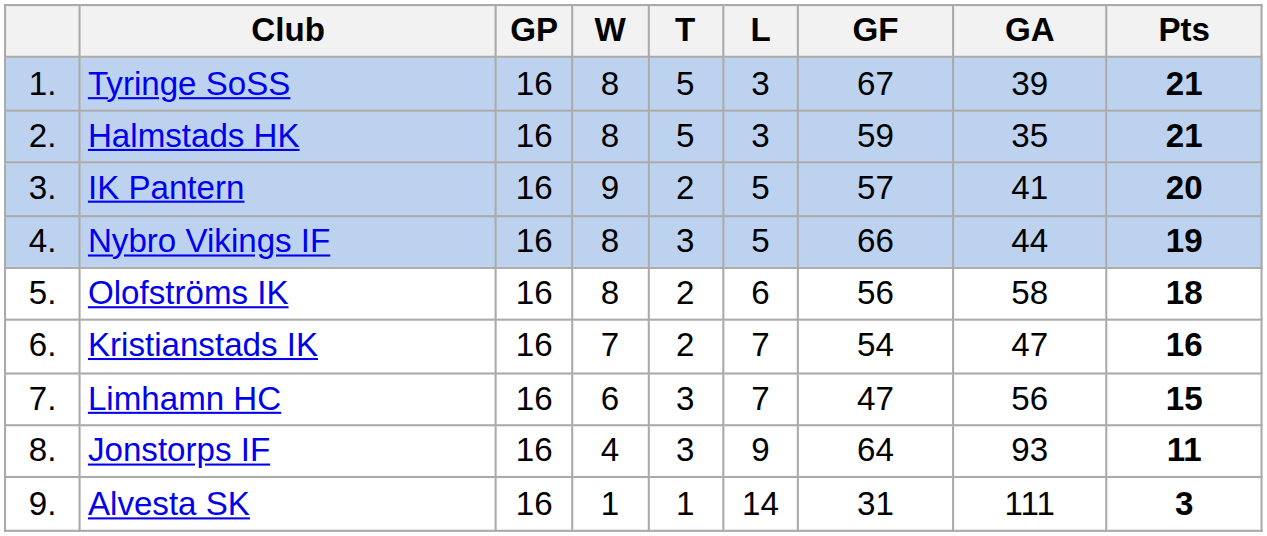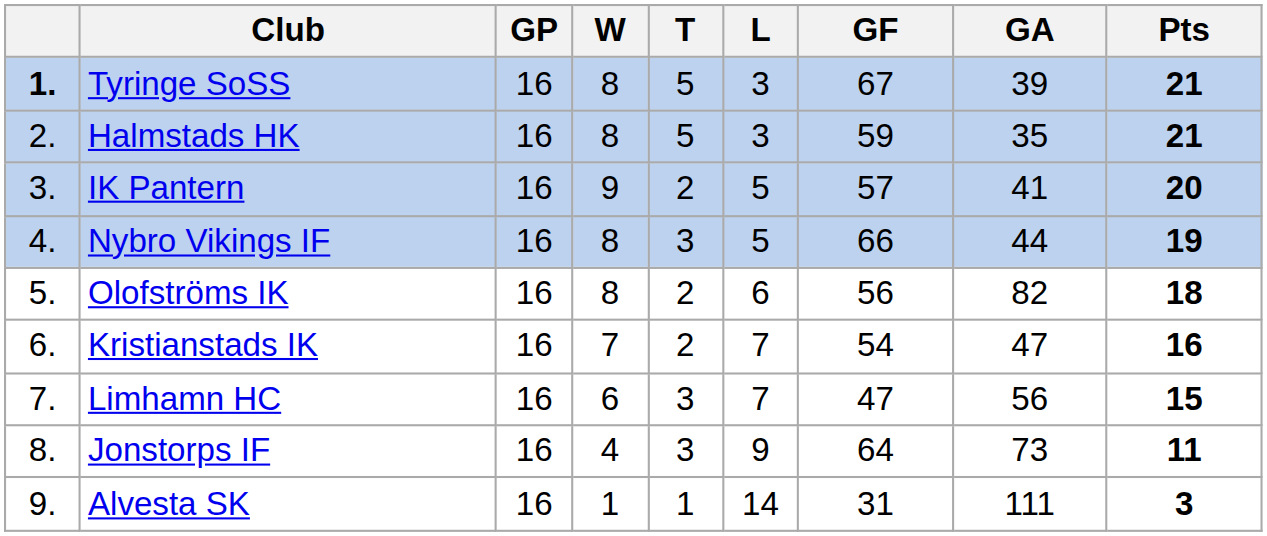 <table class="wikitable">
 <tr>
 <th width="30"></th>
 <th width="200">Club</th>
 <th width="30">GP</th>
 <th width="30">W</th>
 <th width="30">T</th>
 <th width="30">L</th>
 <th width="70">GF</th>
 <th width="70">GA</th>
 <th width="70">Pts</th>
 </tr>
 <tr bgcolor="#BCD2EE" align="center">
-<td>1.</td>
+<td><strong>1.</strong></td>
 <td align="left"><a href='#'>Tyringe SoSS</a></td>
 <td>16</td>
 <td>8</td>
 <td>5</td>
 <td>3</td>
 <td>67</td>
 <td>39</td>
 <td><strong>21</strong></td>
 </tr>
 <tr bgcolor="#BCD2EE" align="center">
 <td>2.</td>
 <td align="left"><a href='#'>Halmstads HK</a></td>
 <td>16</td>
 <td>8</td>
 <td>5</td>
 <td>3</td>
 <td>59</td>
 <td>35</td>
 <td><strong>21</strong></td>
 </tr>
 <tr bgcolor="#BCD2EE" align="center">
 <td>3.</td>
 <td align="left"><a href='#'>IK Pantern</a></td>
 <td>16</td>
 <td>9</td>
 <td>2</td>
 <td>5</td>
 <td>57</td>
 <td>41</td>
 <td><strong>20</strong></td>
 </tr>
 <tr bgcolor="#BCD2EE" align="center">
 <td>4.</td>
 <td align="left"><a href='#'>Nybro Vikings IF</a></td>
 <td>16</td>
 <td>8</td>
 <td>3</td>
 <td>5</td>
 <td>66</td>
 <td>44</td>
 <td><strong>19</strong></td>
 </tr>
 <tr bgcolor="#FFFFFF" align="center">
 <td>5.</td>
 <td align="left"><a href='#'>Olofströms IK</a></td>
 <td>16</td>
 <td>8</td>
 <td>2</td>
 <td>6</td>
 <td>56</td>
-<td>58</td>
+<td>82</td>
 <td><strong>18</strong></td>
 </tr>
 <tr bgcolor="#FFFFFF" align="center">
 <td>6.</td>
 <td align="left"><a href='#'>Kristianstads IK</a></td>
 <td>16</td>
 <td>7</td>
 <td>2</td>
 <td>7</td>
 <td>54</td>
 <td>47</td>
 <td><strong>16</strong></td>
 </tr>
 <tr bgcolor="#FFFFFF" align="center">
 <td>7.</td>
 <td align="left"><a href='#'>Limhamn HC</a></td>
 <td>16</td>
 <td>6</td>
 <td>3</td>
 <td>7</td>
 <td>47</td>
 <td>56</td>
 <td><strong>15</strong></td>
 </tr>
 <tr bgcolor="#FFFFFF" align="center">
 <td>8.</td>
 <td align="left"><a href='#'>Jonstorps IF</a></td>
 <td>16</td>
 <td>4</td>
 <td>3</td>
 <td>9</td>
 <td>64</td>
-<td>93</td>
+<td>73</td>
 <td><strong>11</strong></td>
 </tr>
 <tr bgcolor="#FFFFFF" align="center">
 <td>9.</td>
 <td align="left"><a href='#'>Alvesta SK</a></td>
 <td>16</td>
 <td>1</td>
 <td>1</td>
 <td>14</td>
 <td>31</td>
 <td>111</td>
 <td><strong>3</strong></td>
 </tr>
 </table>
